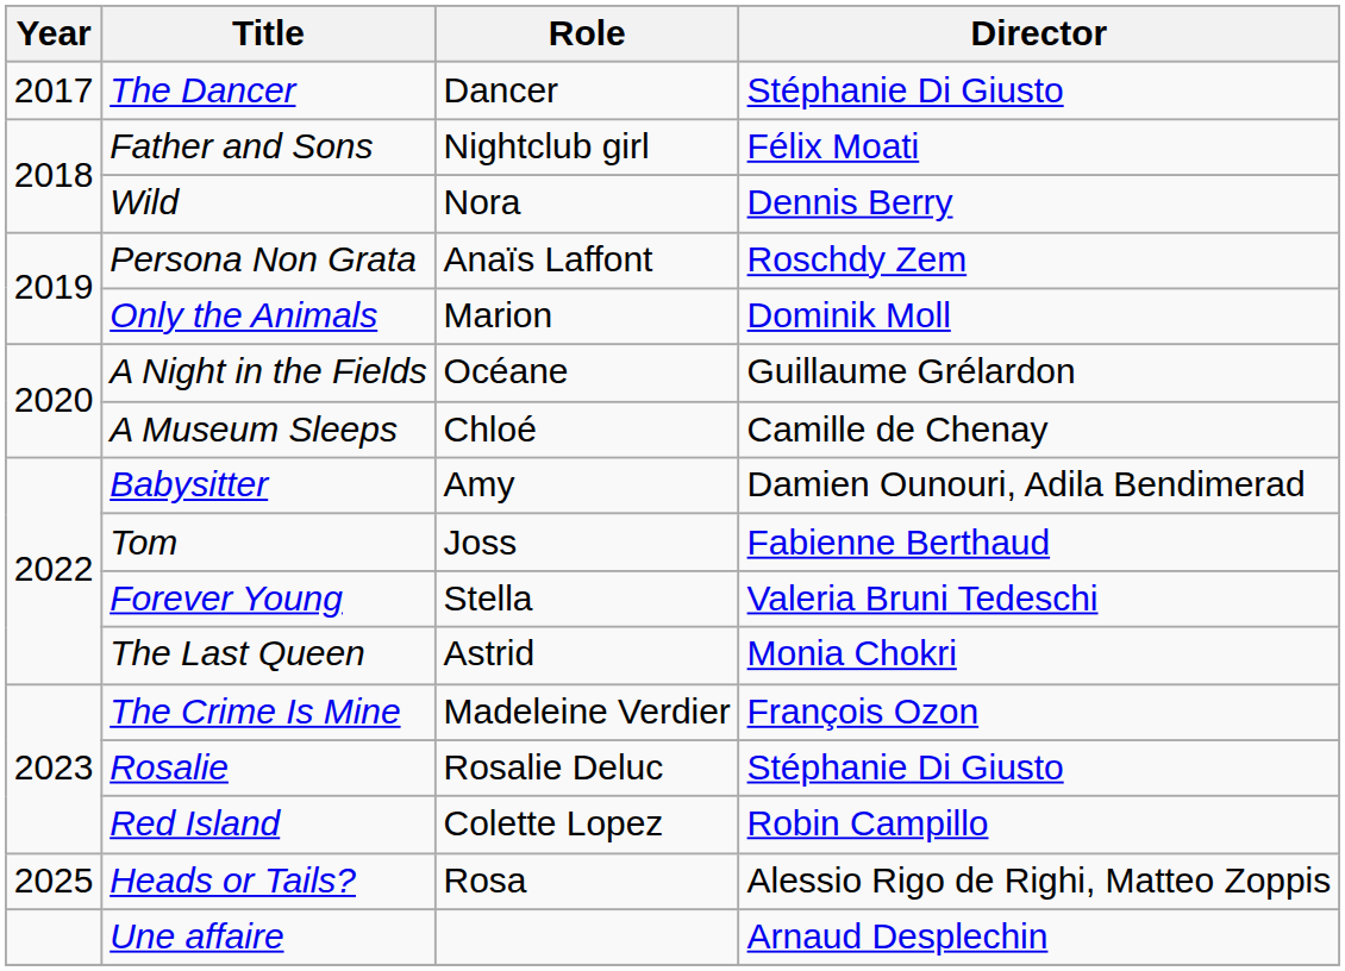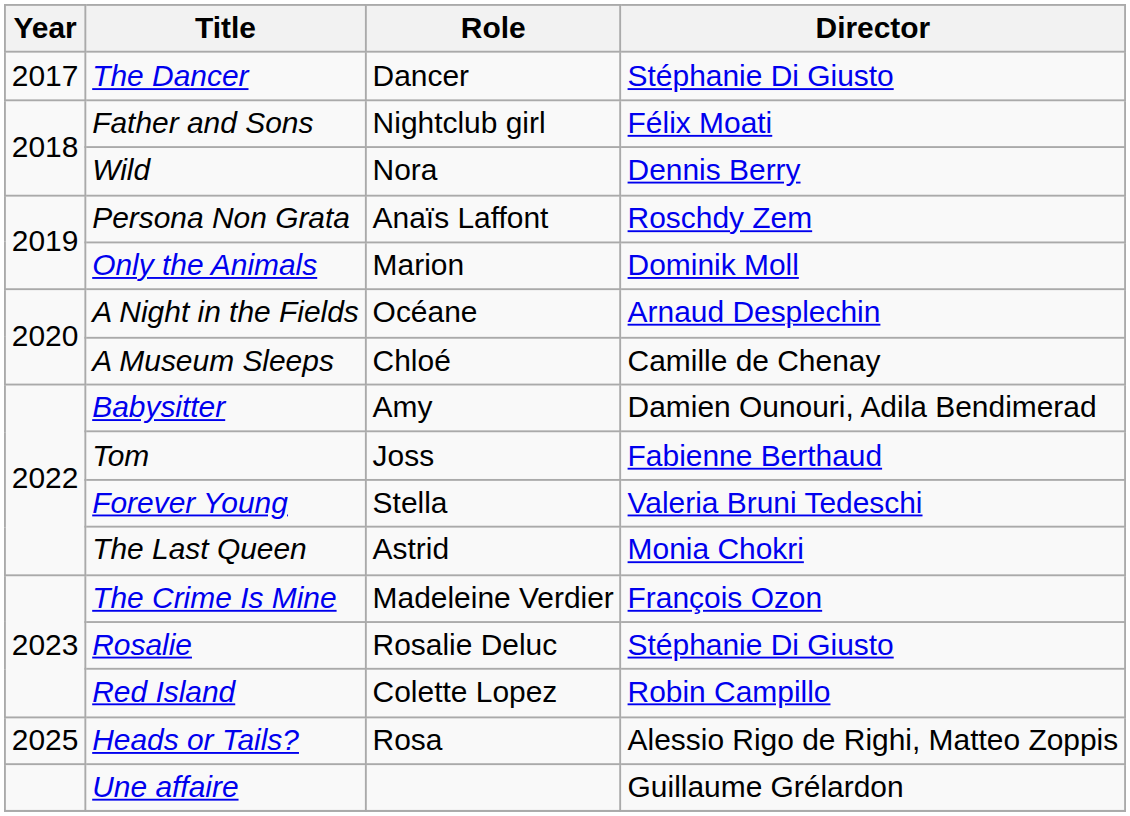 <table class="wikitable">
 <tr>
 <th>Year</th>
 <th>Title</th>
 <th>Role</th>
 <th>Director</th>
 </tr>
 <tr>
 <td>2017</td>
 <td><em><a href='#'>The Dancer</a></em></td>
 <td>Dancer</td>
 <td><a href='#'>Stéphanie Di Giusto</a></td>
 </tr>
 <tr>
 <td rowspan="2">2018</td>
 <td><em>Father and Sons</em></td>
 <td>Nightclub girl</td>
 <td><a href='#'>Félix Moati</a></td>
 </tr>
 <tr>
 <td><em>Wild</em></td>
 <td>Nora</td>
 <td><a href='#'>Dennis Berry</a></td>
 </tr>
 <tr>
 <td rowspan="2">2019</td>
 <td><em>Persona Non Grata</em></td>
 <td>Anaïs Laffont</td>
 <td><a href='#'>Roschdy Zem</a></td>
 </tr>
 <tr>
 <td><em><a href='#'>Only the Animals</a></em></td>
 <td>Marion</td>
 <td><a href='#'>Dominik Moll</a></td>
 </tr>
 <tr>
 <td rowspan="2">2020</td>
 <td><em>A Night in the Fields</em></td>
 <td>Océane</td>
-<td>Guillaume Grélardon</td>
+<td><a href='#'>Arnaud Desplechin</a></td>
 </tr>
 <tr>
 <td><em>A Museum Sleeps</em></td>
 <td>Chloé</td>
 <td>Camille de Chenay</td>
 </tr>
 <tr>
 <td rowspan="4">2022</td>
 <td><em><a href='#'>Babysitter</a></em></td>
 <td>Amy</td>
 <td>Damien Ounouri, Adila Bendimerad</td>
 </tr>
 <tr>
 <td><em>Tom</em></td>
 <td>Joss</td>
 <td><a href='#'>Fabienne Berthaud</a></td>
 </tr>
 <tr>
 <td><em><a href='#'>Forever Young</a></em></td>
 <td>Stella</td>
 <td><a href='#'>Valeria Bruni Tedeschi</a></td>
 </tr>
 <tr>
 <td><em>The Last Queen</em></td>
 <td>Astrid</td>
 <td><a href='#'>Monia Chokri</a></td>
 </tr>
 <tr>
 <td rowspan="3">2023</td>
 <td><em><a href='#'>The Crime Is Mine</a></em></td>
 <td>Madeleine Verdier</td>
 <td><a href='#'>François Ozon</a></td>
 </tr>
 <tr>
 <td><em><a href='#'>Rosalie</a></em></td>
 <td>Rosalie Deluc</td>
 <td><a href='#'>Stéphanie Di Giusto</a></td>
 </tr>
 <tr>
 <td><em><a href='#'>Red Island</a></em></td>
 <td>Colette Lopez</td>
 <td><a href='#'>Robin Campillo</a></td>
 </tr>
 <tr>
 <td>2025</td>
 <td><em><a href='#'>Heads or Tails?</a></em></td>
 <td>Rosa</td>
 <td>Alessio Rigo de Righi, Matteo Zoppis</td>
 </tr>
 <tr>
 <td></td>
 <td><em><a href='#'>Une affaire</a></em></td>
 <td></td>
-<td><a href='#'>Arnaud Desplechin</a></td>
+<td>Guillaume Grélardon</td>
 </tr>
 <tr>
 </tr>
 </table>
